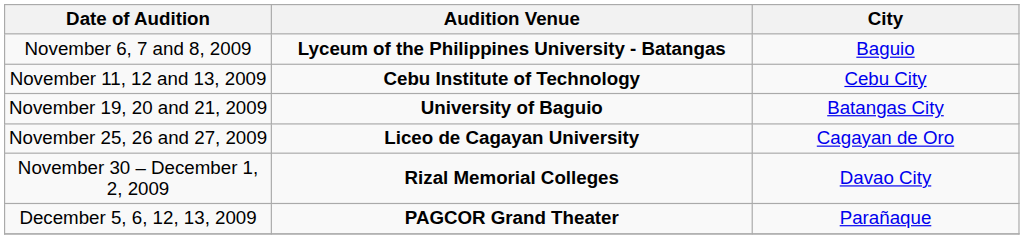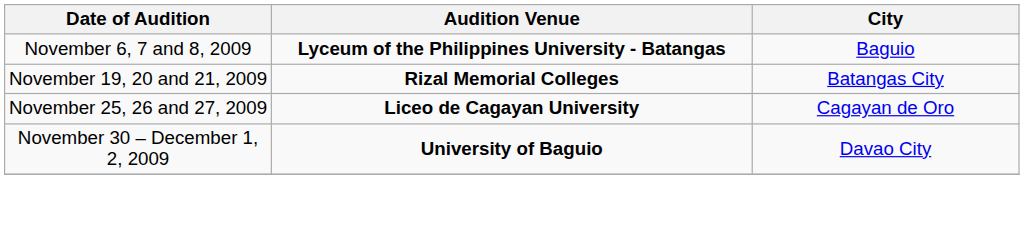 <table class="wikitable" style="text-align: center;">
 <tr>
 <th style="width: 10%;">Date of Audition</th>
 <th style="width: 18%;">Audition Venue</th>
 <th style="width: 10%;">City</th>
 </tr>
 <tr>
 <td>November 6, 7 and 8, 2009</td>
 <td><strong>Lyceum of the Philippines University - Batangas</strong></td>
 <td><a href='#'>Baguio</a></td>
 </tr>
 <tr>
-<td>November 11, 12 and 13, 2009</td>
-<td><strong>Cebu Institute of Technology</strong></td>
-<td><a href='#'>Cebu City</a></td>
-</tr>
-<tr>
 <td>November 19, 20 and 21, 2009</td>
-<td><strong>University of Baguio</strong></td>
+<td><strong>Rizal Memorial Colleges</strong></td>
 <td><a href='#'>Batangas City</a></td>
 </tr>
 <tr>
 <td>November 25, 26 and 27, 2009</td>
 <td><strong>Liceo de Cagayan University</strong></td>
 <td><a href='#'>Cagayan de Oro</a></td>
 </tr>
 <tr>
 <td>November 30 – December 1, 2, 2009</td>
-<td><strong>Rizal Memorial Colleges</strong></td>
+<td><strong>University of Baguio</strong></td>
 <td><a href='#'>Davao City</a></td>
-</tr>
-<tr>
-<td>December 5, 6, 12, 13, 2009</td>
-<td><strong>PAGCOR Grand Theater</strong></td>
-<td><a href='#'>Parañaque</a></td>
 </tr>
 <tr>
 </tr>
 </table>
